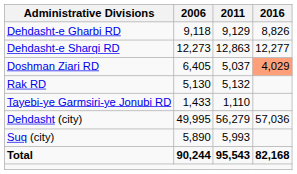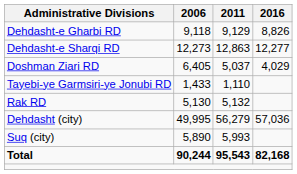 <table class="wikitable">
 <tr>
 <th>Administrative Divisions</th>
 <th>2006</th>
 <th>2011</th>
 <th>2016</th>
 </tr>
 <tr>
 <td><a href='#'>Dehdasht-e Gharbi RD</a></td>
 <td style="text-align: right;">9,118</td>
 <td style="text-align: right;">9,129</td>
 <td style="text-align: right;">8,826</td>
 </tr>
 <tr>
 <td><a href='#'>Dehdasht-e Sharqi RD</a></td>
 <td style="text-align: right;">12,273</td>
 <td style="text-align: right;">12,863</td>
 <td style="text-align: right;">12,277</td>
 </tr>
 <tr>
 <td><a href='#'>Doshman Ziari RD</a></td>
 <td style="text-align: right;">6,405</td>
 <td style="text-align: right;">5,037</td>
-<td style="background: lightsalmon; text-align: right;">4,029</td>
+<td style="text-align: right;">4,029</td>
+</tr>
+<tr>
+<td><a href='#'>Tayebi-ye Garmsiri-ye Jonubi RD</a></td>
+<td style="text-align: right;">1,433</td>
+<td style="text-align: right;">1,110</td>
+<td style="text-align: right;"></td>
 </tr>
 <tr>
 <td><a href='#'>Rak RD</a></td>
 <td style="text-align: right;">5,130</td>
 <td style="text-align: right;">5,132</td>
-<td style="text-align: right;"></td>
-</tr>
-<tr>
-<td><a href='#'>Tayebi-ye Garmsiri-ye Jonubi RD</a></td>
-<td style="text-align: right;">1,433</td>
-<td style="text-align: right;">1,110</td>
 <td style="text-align: right;"></td>
 </tr>
 <tr>
 <td><a href='#'>Dehdasht</a> (city)</td>
 <td style="text-align: right;">49,995</td>
 <td style="text-align: right;">56,279</td>
 <td style="text-align: right;">57,036</td>
 </tr>
 <tr>
 <td><a href='#'>Suq</a> (city)</td>
 <td style="text-align: right;">5,890</td>
 <td style="text-align: right;">5,993</td>
 <td style="text-align: right;"></td>
 </tr>
 <tr>
 <td><strong>Total</strong></td>
 <td style="text-align: right;"><strong>90,244</strong></td>
 <td style="text-align: right;"><strong>95,543</strong></td>
 <td style="text-align: right;"><strong>82,168</strong></td>
 </tr>
 <tr>
 <td colspan=4></td>
 </tr>
 </table>
